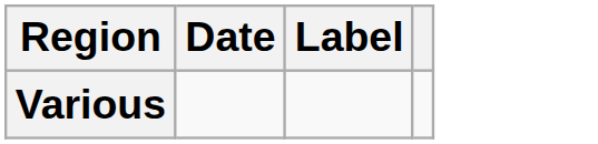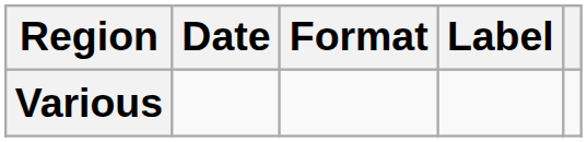 <table class="wikitable plainrowheaders">
 <tr>
 <th scope="col">Region</th>
 <th scope="col">Date</th>
+<th scope="col">Format</th>
 <th scope="col">Label</th>
 <th scope="col"></th>
 </tr>
 <tr>
 <th scope="row">Various</th>
 <td rowspan="1"></td>
 <td rowspan="1"></td>
+<td rowspan="1"></td>
 <td align="center"></td>
 </tr>
 </table>
